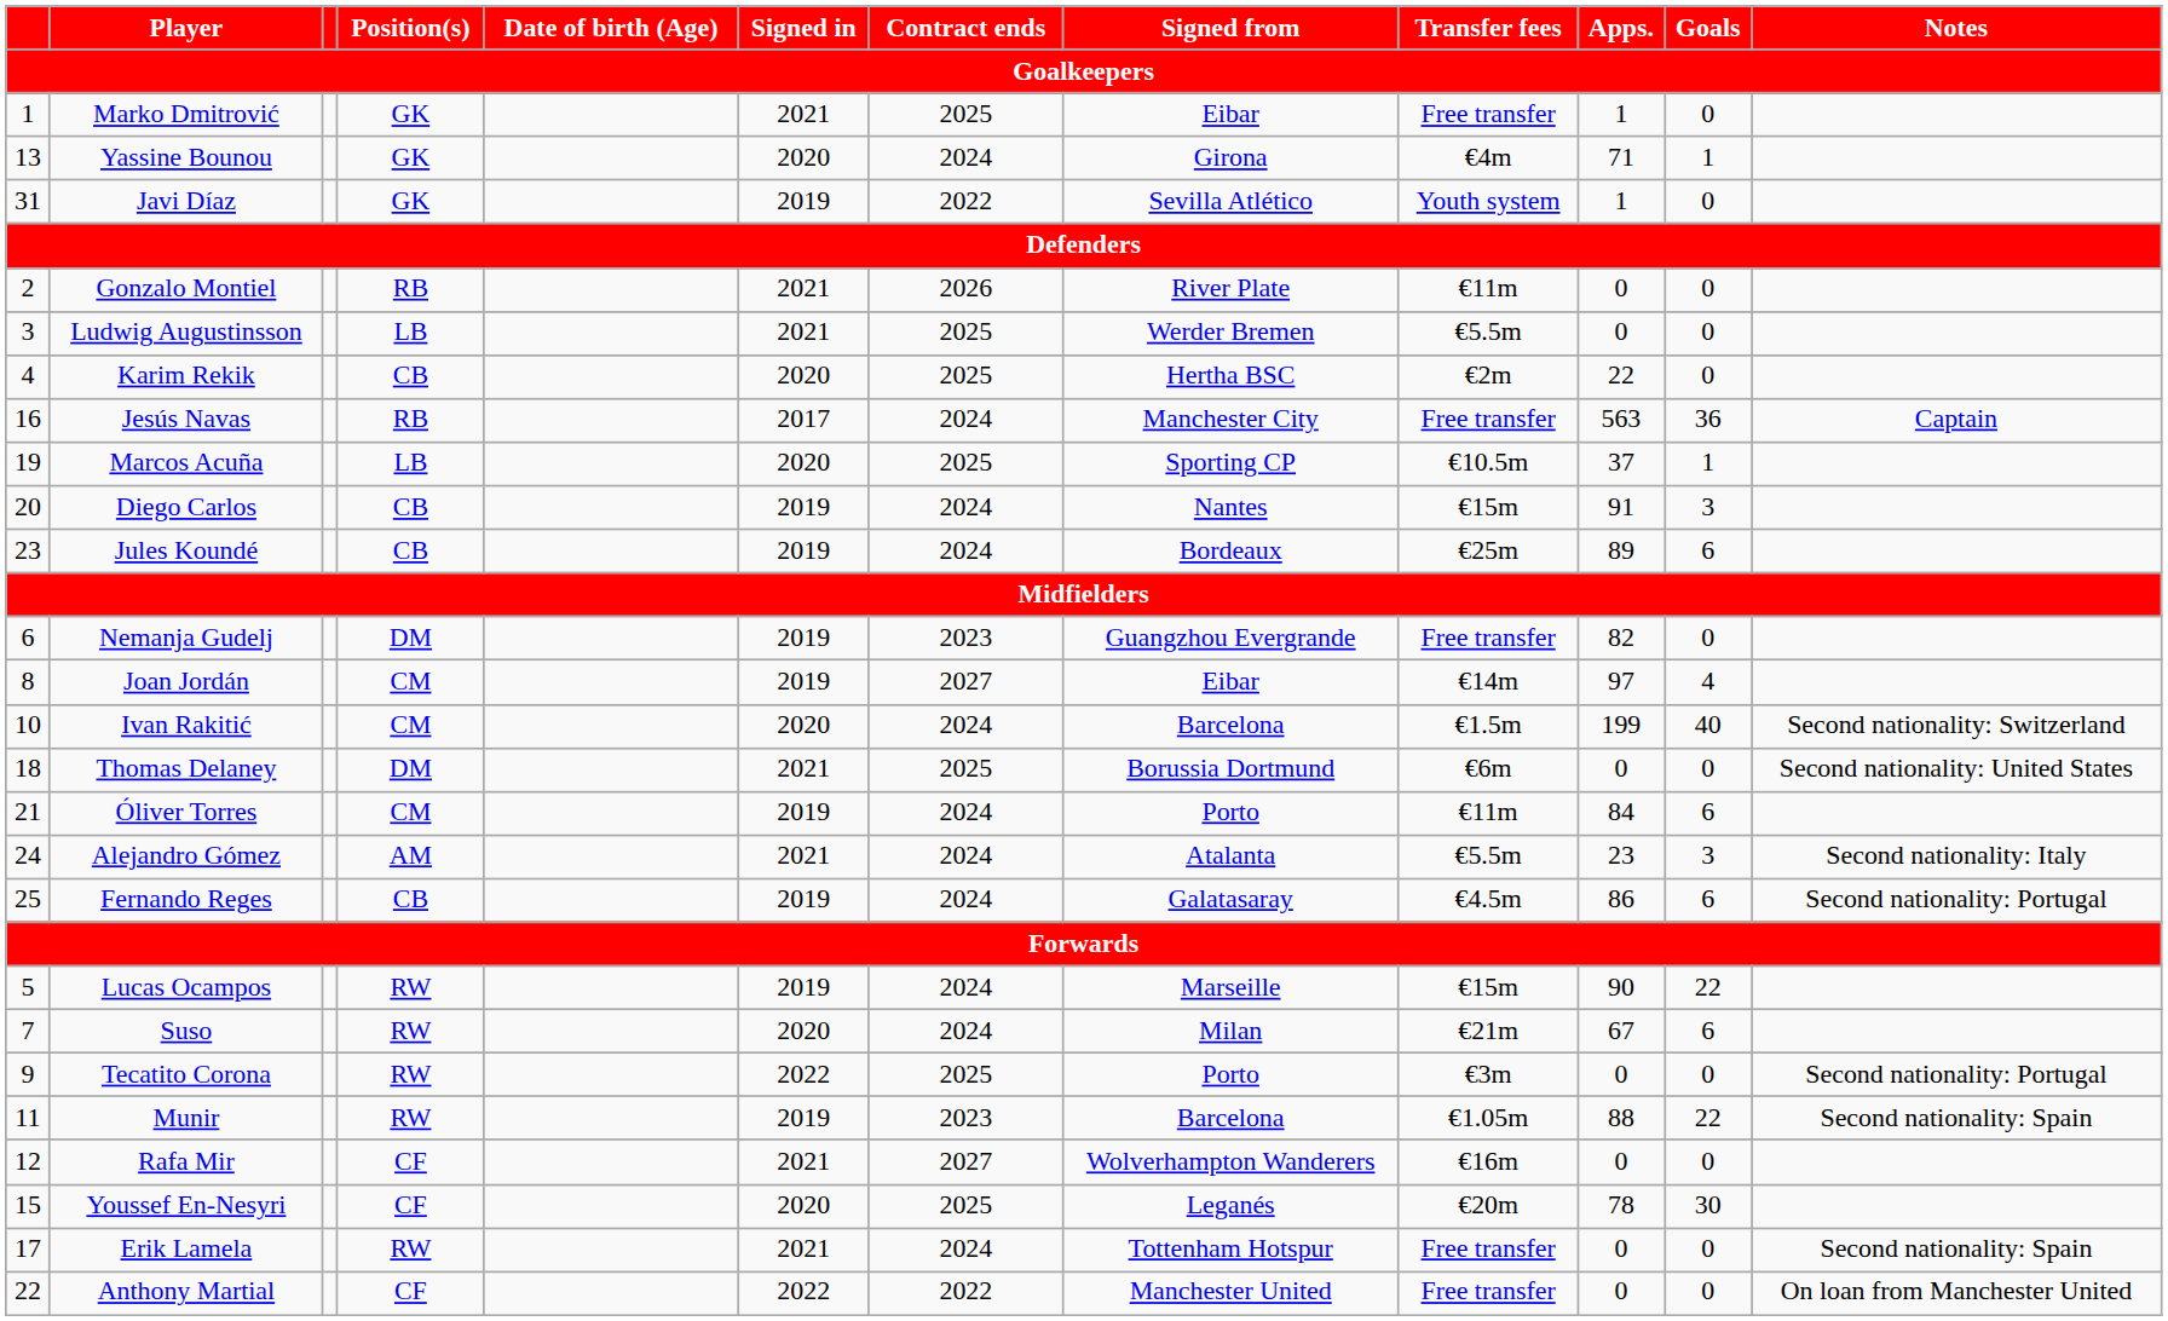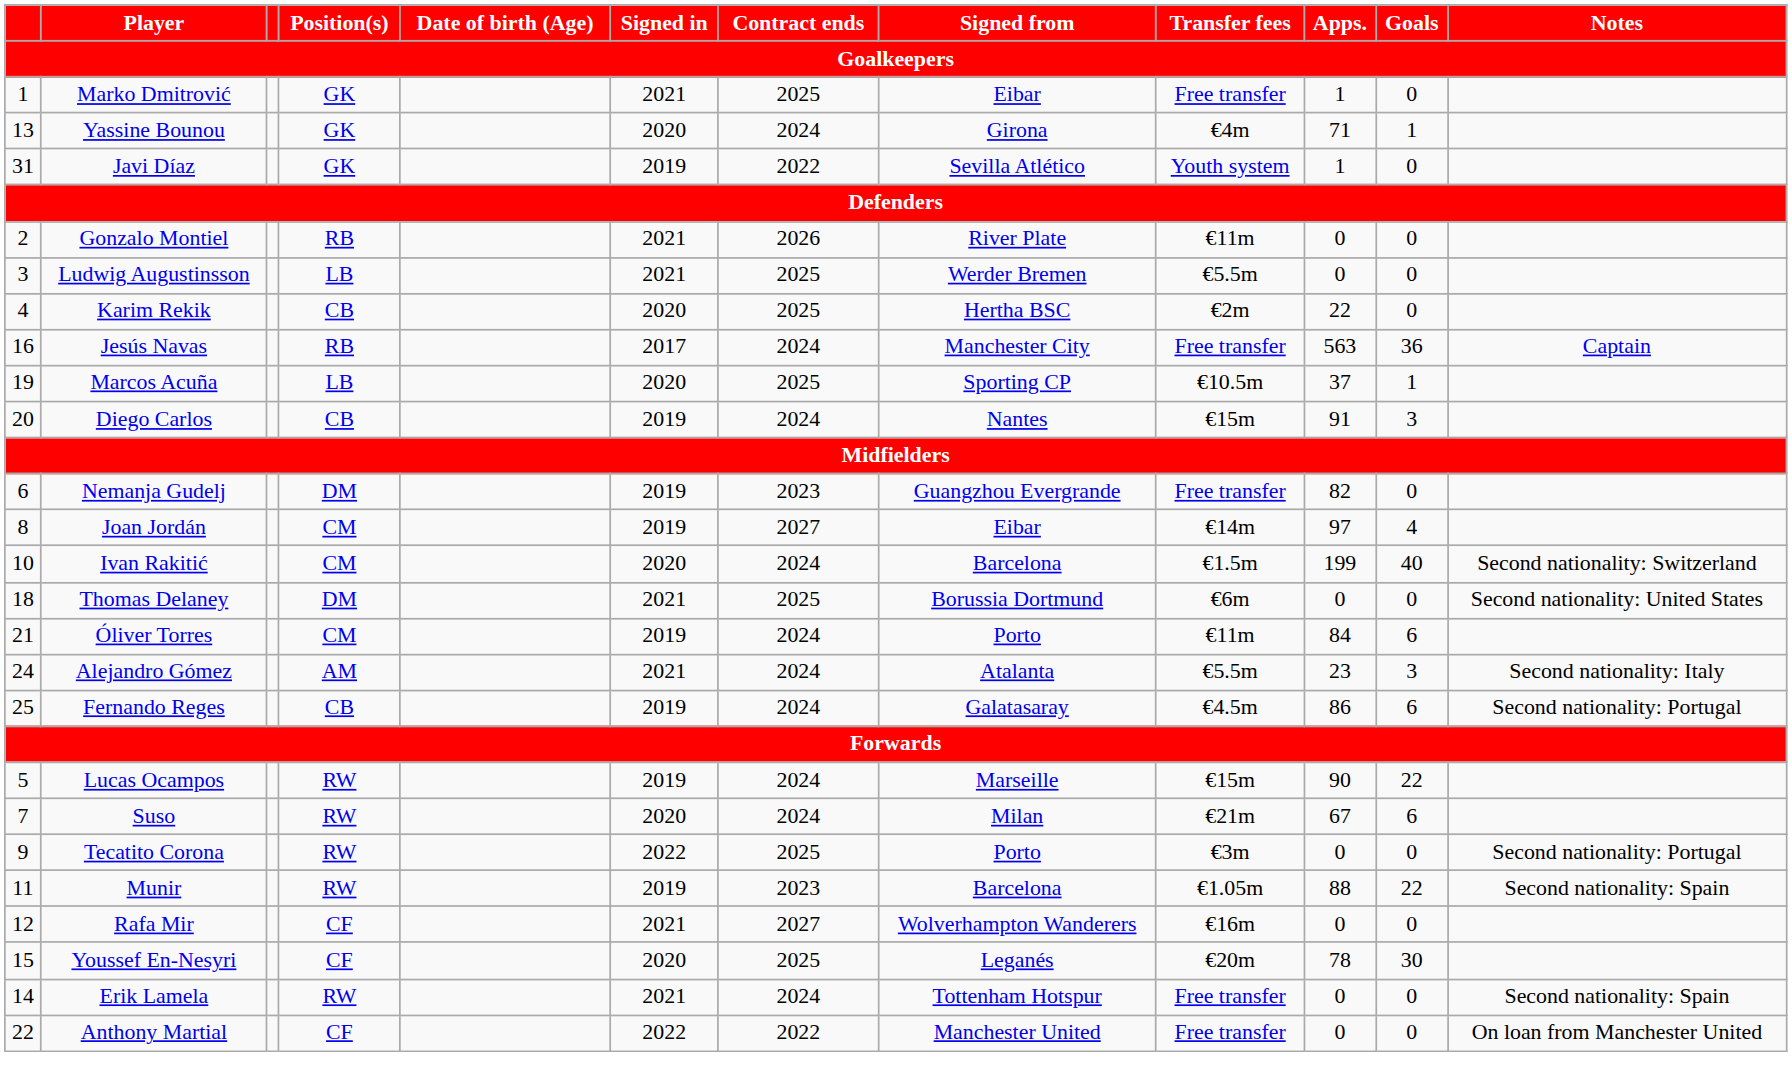 <table class="wikitable" style="text-align:center; font-size:80%; width:82.5%">
 <tr>
 <th style="background:#FF0000; color:white; text-align:center;"></th>
 <th style="background:#FF0000; color:white; text-align:center;">Player</th>
 <th style="background:#FF0000; color:white; text-align:center;"></th>
 <th style="background:#FF0000; color:white; text-align:center;">Position(s)</th>
 <th style="background:#FF0000; color:white; text-align:center;">Date of birth (Age)</th>
 <th style="background:#FF0000; color:white; text-align:center;">Signed in</th>
 <th style="background:#FF0000; color:white; text-align:center;">Contract ends</th>
 <th style="background:#FF0000; color:white; text-align:center;">Signed from</th>
 <th style="background:#FF0000; color:white; text-align:center;">Transfer fees</th>
 <th style="background:#FF0000; color:white; text-align:center;">Apps.</th>
 <th style="background:#FF0000; color:white; text-align:center;">Goals</th>
 <th style="background:#FF0000; color:white; text-align:center;">Notes</th>
 </tr>
 <tr>
 <th colspan="12" style="background:#FF0000; color:white; text-align:center">Goalkeepers</th>
 </tr>
 <tr>
 <td>1</td>
 <td><a href='#'>Marko Dmitrović</a></td>
 <td></td>
 <td><a href='#'>GK</a></td>
 <td></td>
 <td>2021</td>
 <td>2025</td>
 <td> <a href='#'>Eibar</a></td>
 <td><a href='#'>Free transfer</a></td>
 <td>1</td>
 <td>0</td>
 <td></td>
 </tr>
 <tr>
 <td>13</td>
 <td><a href='#'>Yassine Bounou</a></td>
 <td></td>
 <td><a href='#'>GK</a></td>
 <td></td>
 <td>2020</td>
 <td>2024</td>
 <td> <a href='#'>Girona</a></td>
 <td>€4m</td>
 <td>71</td>
 <td>1</td>
 <td></td>
 </tr>
 <tr>
 <td>31</td>
 <td><a href='#'>Javi Díaz</a></td>
 <td></td>
 <td><a href='#'>GK</a></td>
 <td></td>
 <td>2019</td>
 <td>2022</td>
 <td> <a href='#'>Sevilla Atlético</a></td>
 <td><a href='#'>Youth system</a></td>
 <td>1</td>
 <td>0</td>
 <td></td>
 </tr>
 <tr>
 <th colspan="12" style="background:#FF0000; color:white; text-align:center">Defenders</th>
 </tr>
 <tr>
 <td>2</td>
 <td><a href='#'>Gonzalo Montiel</a></td>
 <td></td>
 <td><a href='#'>RB</a></td>
 <td></td>
 <td>2021</td>
 <td>2026</td>
 <td> <a href='#'>River Plate</a></td>
 <td>€11m</td>
 <td>0</td>
 <td>0</td>
 <td></td>
 </tr>
 <tr>
 <td>3</td>
 <td><a href='#'>Ludwig Augustinsson</a></td>
 <td></td>
 <td><a href='#'>LB</a></td>
 <td></td>
 <td>2021</td>
 <td>2025</td>
 <td> <a href='#'>Werder Bremen</a></td>
 <td>€5.5m</td>
 <td>0</td>
 <td>0</td>
 <td></td>
 </tr>
 <tr>
 <td>4</td>
 <td><a href='#'>Karim Rekik</a></td>
 <td></td>
 <td><a href='#'>CB</a></td>
 <td></td>
 <td>2020</td>
 <td>2025</td>
 <td> <a href='#'>Hertha BSC</a></td>
 <td>€2m</td>
 <td>22</td>
 <td>0</td>
 <td></td>
 </tr>
 <tr>
 <td>16</td>
 <td><a href='#'>Jesús Navas</a></td>
 <td></td>
 <td><a href='#'>RB</a></td>
 <td></td>
 <td>2017</td>
 <td>2024</td>
 <td> <a href='#'>Manchester City</a></td>
 <td><a href='#'>Free transfer</a></td>
 <td>563</td>
 <td>36</td>
 <td><a href='#'>Captain</a></td>
 </tr>
 <tr>
 <td>19</td>
 <td><a href='#'>Marcos Acuña</a></td>
 <td></td>
 <td><a href='#'>LB</a></td>
 <td></td>
 <td>2020</td>
 <td>2025</td>
 <td> <a href='#'>Sporting CP</a></td>
 <td>€10.5m</td>
 <td>37</td>
 <td>1</td>
 <td></td>
 </tr>
 <tr>
 <td>20</td>
 <td><a href='#'>Diego Carlos</a></td>
 <td></td>
 <td><a href='#'>CB</a></td>
 <td></td>
 <td>2019</td>
 <td>2024</td>
 <td> <a href='#'>Nantes</a></td>
 <td>€15m</td>
 <td>91</td>
 <td>3</td>
-<td></td>
-</tr>
-<tr>
-<td>23</td>
-<td><a href='#'>Jules Koundé</a></td>
-<td></td>
-<td><a href='#'>CB</a></td>
-<td></td>
-<td>2019</td>
-<td>2024</td>
-<td> <a href='#'>Bordeaux</a></td>
-<td>€25m</td>
-<td>89</td>
-<td>6</td>
 <td></td>
 </tr>
 <tr>
 <th colspan="12" style="background:#FF0000; color:white; text-align:center">Midfielders</th>
 </tr>
 <tr>
 <td>6</td>
 <td><a href='#'>Nemanja Gudelj</a></td>
 <td></td>
 <td><a href='#'>DM</a></td>
 <td></td>
 <td>2019</td>
 <td>2023</td>
 <td> <a href='#'>Guangzhou Evergrande</a></td>
 <td><a href='#'>Free transfer</a></td>
 <td>82</td>
 <td>0</td>
 <td></td>
 </tr>
 <tr>
 <td>8</td>
 <td><a href='#'>Joan Jordán</a></td>
 <td></td>
 <td><a href='#'>CM</a></td>
 <td></td>
 <td>2019</td>
 <td>2027</td>
 <td> <a href='#'>Eibar</a></td>
 <td>€14m</td>
 <td>97</td>
 <td>4</td>
 <td></td>
 </tr>
 <tr>
 <td>10</td>
 <td><a href='#'>Ivan Rakitić</a></td>
 <td></td>
 <td><a href='#'>CM</a></td>
 <td></td>
 <td>2020</td>
 <td>2024</td>
 <td> <a href='#'>Barcelona</a></td>
 <td>€1.5m</td>
 <td>199</td>
 <td>40</td>
 <td>Second nationality: Switzerland</td>
 </tr>
 <tr>
 <td>18</td>
 <td><a href='#'>Thomas Delaney</a></td>
 <td></td>
 <td><a href='#'>DM</a></td>
 <td></td>
 <td>2021</td>
 <td>2025</td>
 <td> <a href='#'>Borussia Dortmund</a></td>
 <td>€6m</td>
 <td>0</td>
 <td>0</td>
 <td>Second nationality: United States</td>
 </tr>
 <tr>
 <td>21</td>
 <td><a href='#'>Óliver Torres</a></td>
 <td></td>
 <td><a href='#'>CM</a></td>
 <td></td>
 <td>2019</td>
 <td>2024</td>
 <td> <a href='#'>Porto</a></td>
 <td>€11m</td>
 <td>84</td>
 <td>6</td>
 <td></td>
 </tr>
 <tr>
 <td>24</td>
 <td><a href='#'>Alejandro Gómez</a></td>
 <td></td>
 <td><a href='#'>AM</a></td>
 <td></td>
 <td>2021</td>
 <td>2024</td>
 <td> <a href='#'>Atalanta</a></td>
 <td>€5.5m</td>
 <td>23</td>
 <td>3</td>
 <td>Second nationality: Italy</td>
 </tr>
 <tr>
 <td>25</td>
 <td><a href='#'>Fernando Reges</a></td>
 <td></td>
 <td><a href='#'>CB</a></td>
 <td></td>
 <td>2019</td>
 <td>2024</td>
 <td> <a href='#'>Galatasaray</a></td>
 <td>€4.5m</td>
 <td>86</td>
 <td>6</td>
 <td>Second nationality: Portugal</td>
 </tr>
 <tr>
 <th colspan="12" style="background:#FF0000; color:white; text-align:center">Forwards</th>
 </tr>
 <tr>
 <td>5</td>
 <td><a href='#'>Lucas Ocampos</a></td>
 <td></td>
 <td><a href='#'>RW</a></td>
 <td></td>
 <td>2019</td>
 <td>2024</td>
 <td> <a href='#'>Marseille</a></td>
 <td>€15m</td>
 <td>90</td>
 <td>22</td>
 <td></td>
 </tr>
 <tr>
 <td>7</td>
 <td><a href='#'>Suso</a></td>
 <td></td>
 <td><a href='#'>RW</a></td>
 <td></td>
 <td>2020</td>
 <td>2024</td>
 <td> <a href='#'>Milan</a></td>
 <td>€21m</td>
 <td>67</td>
 <td>6</td>
 <td></td>
 </tr>
 <tr>
 <td>9</td>
 <td><a href='#'>Tecatito Corona</a></td>
 <td></td>
 <td><a href='#'>RW</a></td>
 <td></td>
 <td>2022</td>
 <td>2025</td>
 <td> <a href='#'>Porto</a></td>
 <td>€3m</td>
 <td>0</td>
 <td>0</td>
 <td>Second nationality: Portugal</td>
 </tr>
 <tr>
 <td>11</td>
 <td><a href='#'>Munir</a></td>
 <td></td>
 <td><a href='#'>RW</a></td>
 <td></td>
 <td>2019</td>
 <td>2023</td>
 <td> <a href='#'>Barcelona</a></td>
 <td>€1.05m</td>
 <td>88</td>
 <td>22</td>
 <td>Second nationality: Spain</td>
 </tr>
 <tr>
 <td>12</td>
 <td><a href='#'>Rafa Mir</a></td>
 <td></td>
 <td><a href='#'>CF</a></td>
 <td></td>
 <td>2021</td>
 <td>2027</td>
 <td> <a href='#'>Wolverhampton Wanderers</a></td>
 <td>€16m</td>
 <td>0</td>
 <td>0</td>
 <td></td>
 </tr>
 <tr>
 <td>15</td>
 <td><a href='#'>Youssef En-Nesyri</a></td>
 <td></td>
 <td><a href='#'>CF</a></td>
 <td></td>
 <td>2020</td>
 <td>2025</td>
 <td> <a href='#'>Leganés</a></td>
 <td>€20m</td>
 <td>78</td>
 <td>30</td>
 <td></td>
 </tr>
 <tr>
-<td>17</td>
+<td>14</td>
 <td><a href='#'>Erik Lamela</a></td>
 <td></td>
 <td><a href='#'>RW</a></td>
 <td></td>
 <td>2021</td>
 <td>2024</td>
 <td> <a href='#'>Tottenham Hotspur</a></td>
 <td><a href='#'>Free transfer</a></td>
 <td>0</td>
 <td>0</td>
 <td>Second nationality: Spain</td>
 </tr>
 <tr>
 <td>22</td>
 <td><a href='#'>Anthony Martial</a></td>
 <td></td>
 <td><a href='#'>CF</a></td>
 <td></td>
 <td>2022</td>
 <td>2022</td>
 <td> <a href='#'>Manchester United</a></td>
 <td><a href='#'>Free transfer</a></td>
 <td>0</td>
 <td>0</td>
 <td>On loan from Manchester United</td>
 </tr>
 </table>
